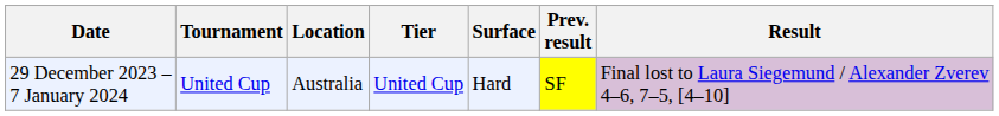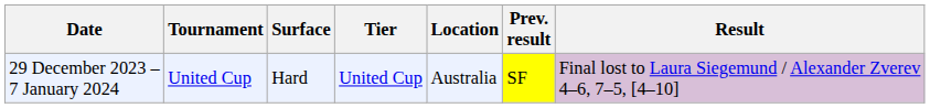 <table class="wikitable">
 <tr>
 <th>Date</th>
 <th>Tournament</th>
+<th>Surface</th>
+<th>Tier</th>
 <th>Location</th>
-<th>Tier</th>
-<th>Surface</th>
 <th>Prev.<br>result</th>
 <th>Result</th>
 </tr>
 <tr style="background:#ecf2ff">
 <td>29 December 2023 –<br>7 January 2024</td>
 <td><a href='#'>United Cup</a></td>
+<td>Hard</td>
+<td><a href='#'>United Cup</a></td>
 <td>Australia</td>
-<td><a href='#'>United Cup</a></td>
-<td>Hard</td>
 <td style="background:yellow">SF</td>
 <td style="background:thistle">Final lost to  <a href='#'>Laura Siegemund</a> /  <a href='#'>Alexander Zverev</a><br>4–6, 7–5, [4–10]</td>
 </tr>
 </table>
